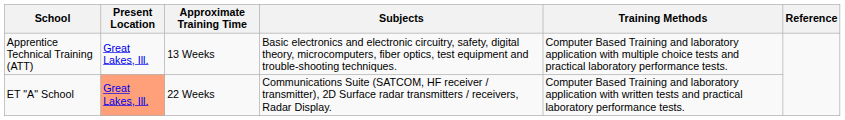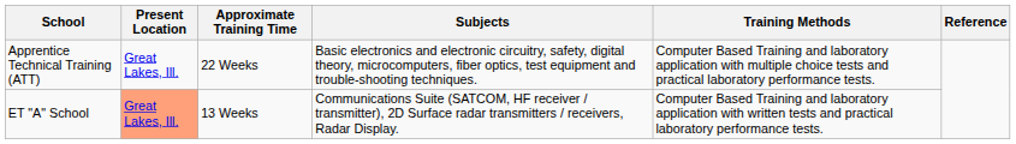 <table class="wikitable">
 <tr>
 <th>School</th>
 <th>Present Location</th>
 <th>Approximate Training Time</th>
 <th>Subjects</th>
 <th>Training Methods</th>
 <th>Reference</th>
 </tr>
 <tr>
 <td>Apprentice Technical Training (ATT)</td>
 <td><a href='#'>Great Lakes, Ill.</a></td>
-<td>13 Weeks</td>
+<td>22 Weeks</td>
 <td>Basic electronics and electronic circuitry, safety, digital theory, microcomputers, fiber optics, test equipment and trouble-shooting techniques.</td>
 <td>Computer Based Training and laboratory application with multiple choice tests and practical laboratory performance tests.</td>
 <td align="center" rowspan=2></td>
 </tr>
 <tr>
 <td>ET "A" School</td>
 <td style="background: lightsalmon;"><a href='#'>Great Lakes, Ill.</a></td>
-<td>22 Weeks</td>
+<td>13 Weeks</td>
 <td>Communications Suite (SATCOM, HF receiver / transmitter), 2D Surface radar transmitters / receivers, Radar Display.</td>
 <td>Computer Based Training and laboratory application with written tests and practical laboratory performance tests.</td>
 </tr>
 </table>
